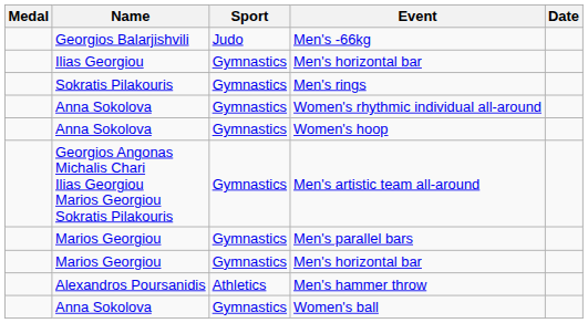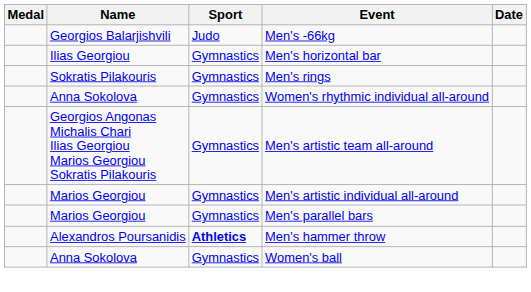 <table class="wikitable sortable" style="font-size: 95%;">
 <tr>
 <th>Medal</th>
 <th>Name</th>
 <th>Sport</th>
 <th>Event</th>
 <th>Date</th>
 </tr>
 <tr>
 <td></td>
 <td><a href='#'>Georgios Balarjishvili</a></td>
 <td><a href='#'>Judo</a></td>
 <td><a href='#'>Men's -66kg</a></td>
 <td></td>
 </tr>
 <tr>
 <td></td>
 <td><a href='#'>Ilias Georgiou</a></td>
 <td><a href='#'>Gymnastics</a></td>
 <td><a href='#'>Men's horizontal bar</a></td>
 <td></td>
 </tr>
 <tr>
 <td></td>
 <td><a href='#'>Sokratis Pilakouris</a></td>
 <td><a href='#'>Gymnastics</a></td>
 <td><a href='#'>Men's rings</a></td>
 <td></td>
 </tr>
 <tr>
 <td></td>
 <td><a href='#'>Anna Sokolova</a></td>
 <td><a href='#'>Gymnastics</a></td>
 <td><a href='#'>Women's rhythmic individual all-around</a></td>
 <td></td>
 </tr>
 <tr>
 <td></td>
-<td><a href='#'>Anna Sokolova</a></td>
+<td><a href='#'>Georgios Angonas</a><br><a href='#'>Michalis Chari</a><br><a href='#'>Ilias Georgiou</a><br><a href='#'>Marios Georgiou</a><br><a href='#'>Sokratis Pilakouris</a></td>
 <td><a href='#'>Gymnastics</a></td>
-<td><a href='#'>Women's hoop</a></td>
+<td><a href='#'>Men's artistic team all-around</a></td>
 <td></td>
 </tr>
 <tr>
 <td></td>
-<td><a href='#'>Georgios Angonas</a><br><a href='#'>Michalis Chari</a><br><a href='#'>Ilias Georgiou</a><br><a href='#'>Marios Georgiou</a><br><a href='#'>Sokratis Pilakouris</a></td>
+<td><a href='#'>Marios Georgiou</a></td>
 <td><a href='#'>Gymnastics</a></td>
-<td><a href='#'>Men's artistic team all-around</a></td>
+<td><a href='#'>Men's artistic individual all-around</a></td>
 <td></td>
 </tr>
 <tr>
 <td></td>
 <td><a href='#'>Marios Georgiou</a></td>
 <td><a href='#'>Gymnastics</a></td>
 <td><a href='#'>Men's parallel bars</a></td>
 <td></td>
 </tr>
 <tr>
 <td></td>
-<td><a href='#'>Marios Georgiou</a></td>
-<td><a href='#'>Gymnastics</a></td>
-<td><a href='#'>Men's horizontal bar</a></td>
-<td></td>
-</tr>
-<tr>
-<td></td>
 <td><a href='#'>Alexandros Poursanidis</a></td>
-<td><a href='#'>Athletics</a></td>
+<td><strong><a href='#'>Athletics</a></strong></td>
 <td><a href='#'>Men's hammer throw</a></td>
 <td></td>
 </tr>
 <tr>
 <td></td>
 <td><a href='#'>Anna Sokolova</a></td>
 <td><a href='#'>Gymnastics</a></td>
 <td><a href='#'>Women's ball</a></td>
 <td></td>
 </tr>
 </table>
